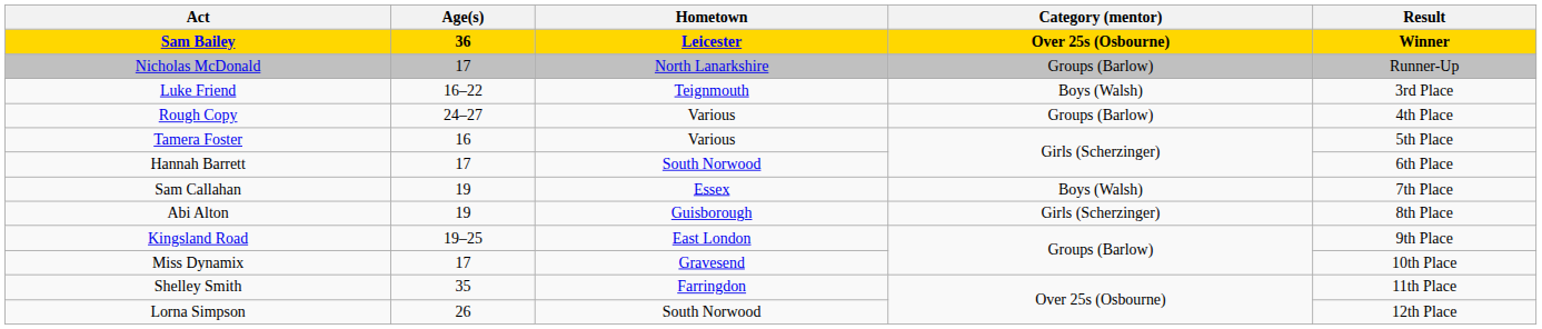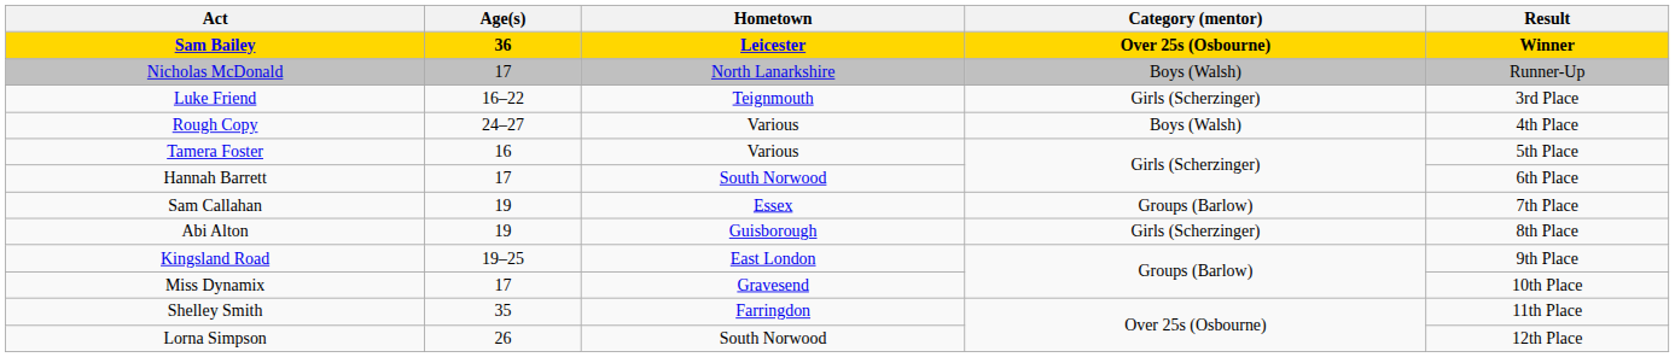 <table class="wikitable sortable" style="width:100%; text-align:center;">
 <tr>
 <th>Act</th>
 <th>Age(s)</th>
 <th>Hometown</th>
 <th>Category (mentor)</th>
 <th>Result</th>
 </tr>
 <tr bgcolor=gold>
 <td><strong><a href='#'>Sam Bailey</a></strong></td>
 <td><strong>36</strong></td>
 <td><strong><a href='#'>Leicester</a></strong></td>
 <td><strong>Over 25s (Osbourne)</strong></td>
 <td><strong>Winner</strong></td>
 </tr>
 <tr bgcolor=silver>
 <td><a href='#'>Nicholas McDonald</a></td>
 <td>17</td>
 <td><a href='#'>North Lanarkshire</a></td>
-<td>Groups (Barlow)</td>
+<td>Boys (Walsh)</td>
 <td>Runner-Up</td>
 </tr>
 <tr>
 <td><a href='#'>Luke Friend</a></td>
 <td>16–22</td>
 <td><a href='#'>Teignmouth</a></td>
-<td>Boys (Walsh)</td>
+<td>Girls (Scherzinger)</td>
 <td>3rd Place</td>
 </tr>
 <tr>
 <td><a href='#'>Rough Copy</a></td>
 <td>24–27</td>
 <td>Various</td>
-<td>Groups (Barlow)</td>
+<td>Boys (Walsh)</td>
 <td>4th Place</td>
 </tr>
 <tr>
 <td><a href='#'>Tamera Foster</a></td>
 <td>16</td>
 <td>Various</td>
 <td rowspan="2">Girls (Scherzinger)</td>
 <td>5th Place</td>
 </tr>
 <tr>
 <td>Hannah Barrett</td>
 <td>17</td>
 <td><a href='#'>South Norwood</a></td>
 <td>6th Place</td>
 </tr>
 <tr>
 <td>Sam Callahan</td>
 <td>19</td>
 <td><a href='#'>Essex</a></td>
-<td>Boys (Walsh)</td>
+<td>Groups (Barlow)</td>
 <td>7th Place</td>
 </tr>
 <tr>
 <td>Abi Alton</td>
 <td>19</td>
 <td><a href='#'>Guisborough</a></td>
 <td>Girls (Scherzinger)</td>
 <td>8th Place</td>
 </tr>
 <tr>
 <td><a href='#'>Kingsland Road</a></td>
 <td>19–25</td>
 <td><a href='#'>East London</a></td>
 <td rowspan="2">Groups (Barlow)</td>
 <td>9th Place</td>
 </tr>
 <tr>
 <td>Miss Dynamix</td>
 <td>17</td>
 <td><a href='#'>Gravesend</a></td>
 <td>10th Place</td>
 </tr>
 <tr>
 <td>Shelley Smith</td>
 <td>35</td>
 <td><a href='#'>Farringdon</a></td>
 <td rowspan="2">Over 25s (Osbourne)</td>
 <td>11th Place</td>
 </tr>
 <tr>
 <td>Lorna Simpson</td>
 <td>26</td>
 <td>South Norwood</td>
 <td>12th Place</td>
 </tr>
 </table>
